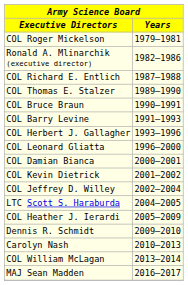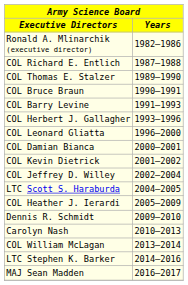 <table class="wikitable" style='background: #ffffe6; '>
 <tr>
 <th colspan="2" style="background: yellow"><em>Army Science Board</em></th>
 </tr>
 <tr>
 <th style="background: yellow"><em>Executive Directors</em></th>
 <th style="background: yellow"><em>Years</em></th>
-</tr>
-<tr>
-<td>COL Roger Mickelson</td>
-<td>1979–1981</td>
 </tr>
 <tr>
 <td>Ronald A. Mlinarchik<br><small>(executive director)</small></td>
 <td>1982–1986</td>
 </tr>
 <tr>
 <td>COL Richard E. Entlich</td>
 <td>1987–1988</td>
 </tr>
 <tr>
 <td>COL Thomas E. Stalzer</td>
 <td>1989–1990</td>
 </tr>
 <tr>
 <td>COL Bruce Braun</td>
 <td>1990–1991</td>
 </tr>
 <tr>
 <td>COL Barry Levine</td>
 <td>1991–1993</td>
 </tr>
 <tr>
 <td>COL Herbert J. Gallagher</td>
 <td>1993–1996</td>
 </tr>
 <tr>
 <td>COL Leonard Gliatta</td>
 <td>1996–2000</td>
 </tr>
 <tr>
 <td>COL Damian Bianca</td>
 <td>2000–2001</td>
 </tr>
 <tr>
 <td>COL Kevin Dietrick</td>
 <td>2001–2002</td>
 </tr>
 <tr>
 <td>COL Jeffrey D. Willey</td>
 <td>2002–2004</td>
 </tr>
 <tr>
 <td>LTC <a href='#'>Scott S. Haraburda</a></td>
 <td>2004–2005</td>
 </tr>
 <tr>
 <td>COL Heather J. Ierardi</td>
 <td>2005–2009</td>
 </tr>
 <tr>
 <td>Dennis R. Schmidt</td>
 <td>2009–2010</td>
 </tr>
 <tr>
 <td>Carolyn Nash</td>
 <td>2010–2013</td>
 </tr>
 <tr>
 <td>COL William McLagan</td>
 <td>2013–2014</td>
 </tr>
 <tr>
+<td>LTC Stephen K. Barker</td>
+<td>2014–2016</td>
+</tr>
+<tr>
 <td>MAJ Sean Madden</td>
 <td>2016–2017</td>
 </tr>
 <tr>
 </tr>
 </table>
